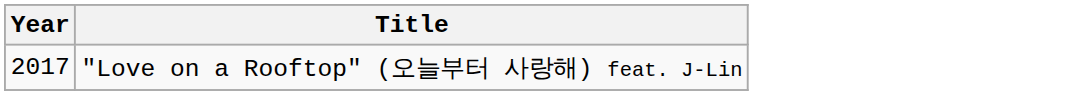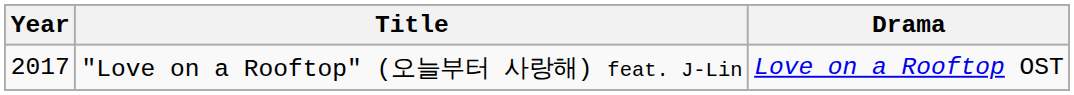 <table class="wikitable">
 <tr>
 <th>Year</th>
 <th>Title</th>
+<th>Drama</th>
 </tr>
 <tr>
 <td>2017</td>
 <td>"Love on a Rooftop" (오늘부터 사랑해) <small>feat. J-Lin</small></td>
+<td><em><a href='#'>Love on a Rooftop</a></em> OST</td>
 </tr>
 </table>
